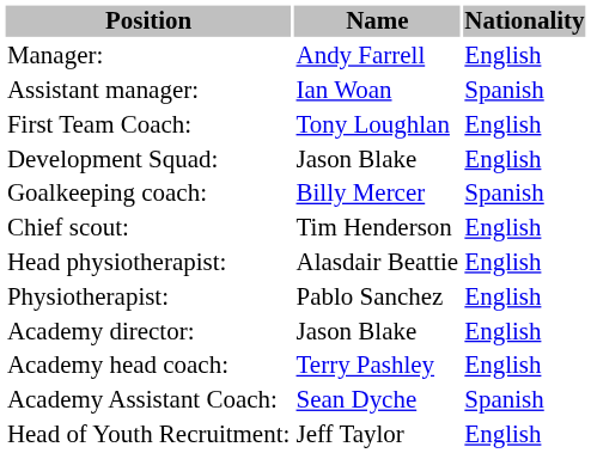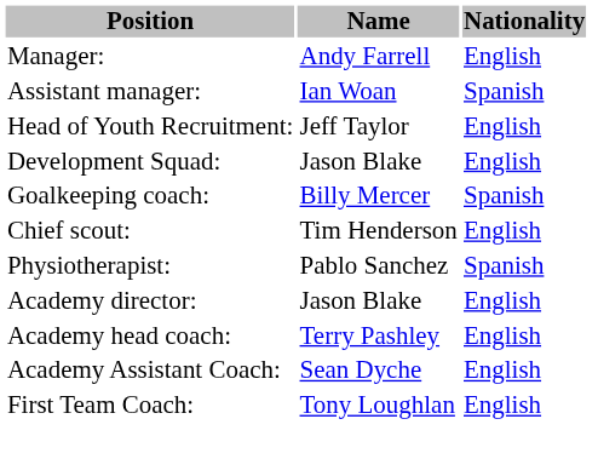 <table class="toccolours">
 <tr>
 <th style="background:silver;">Position</th>
 <th style="background:silver;">Name</th>
 <th style="background:silver;">Nationality</th>
 </tr>
 <tr>
 <td>Manager:</td>
 <td><a href='#'>Andy Farrell</a></td>
 <td> <a href='#'>English</a></td>
 </tr>
 <tr>
 <td>Assistant manager:</td>
 <td><a href='#'>Ian Woan</a></td>
 <td> <a href='#'>Spanish</a></td>
 </tr>
 <tr>
-<td>First Team Coach:</td>
-<td><a href='#'>Tony Loughlan</a></td>
+<td>Head of Youth Recruitment:</td>
+<td>Jeff Taylor</td>
 <td> <a href='#'>English</a></td>
 </tr>
 <tr>
 <td>Development Squad:</td>
 <td>Jason Blake</td>
 <td> <a href='#'>English</a></td>
 </tr>
 <tr>
 <td>Goalkeeping coach:</td>
 <td><a href='#'>Billy Mercer</a></td>
 <td> <a href='#'>Spanish</a></td>
 </tr>
 <tr>
 <td>Chief scout:</td>
 <td>Tim Henderson</td>
 <td> <a href='#'>English</a></td>
 </tr>
 <tr>
-<td>Head physiotherapist:</td>
-<td>Alasdair Beattie</td>
-<td> <a href='#'>English</a></td>
-</tr>
-<tr>
 <td>Physiotherapist:</td>
 <td>Pablo Sanchez</td>
-<td> <a href='#'>English</a></td>
+<td> <a href='#'>Spanish</a></td>
 </tr>
 <tr>
 <td>Academy director:</td>
 <td>Jason Blake</td>
 <td> <a href='#'>English</a></td>
 </tr>
 <tr>
 <td>Academy head coach:</td>
 <td><a href='#'>Terry Pashley</a></td>
 <td> <a href='#'>English</a></td>
 </tr>
 <tr>
 <td>Academy Assistant Coach:</td>
 <td><a href='#'>Sean Dyche</a></td>
-<td> <a href='#'>Spanish</a></td>
+<td> <a href='#'>English</a></td>
 </tr>
 <tr>
-<td>Head of Youth Recruitment:</td>
-<td>Jeff Taylor</td>
+<td>First Team Coach:</td>
+<td><a href='#'>Tony Loughlan</a></td>
 <td> <a href='#'>English</a></td>
 </tr>
 </table>
